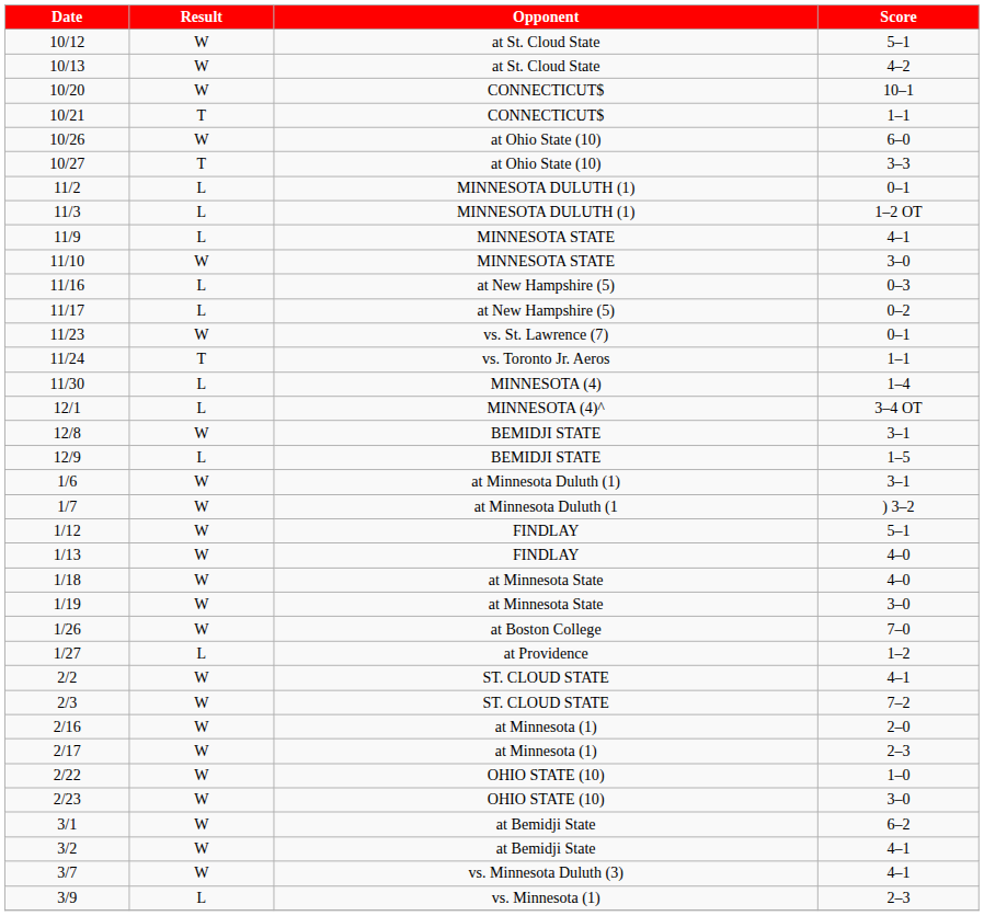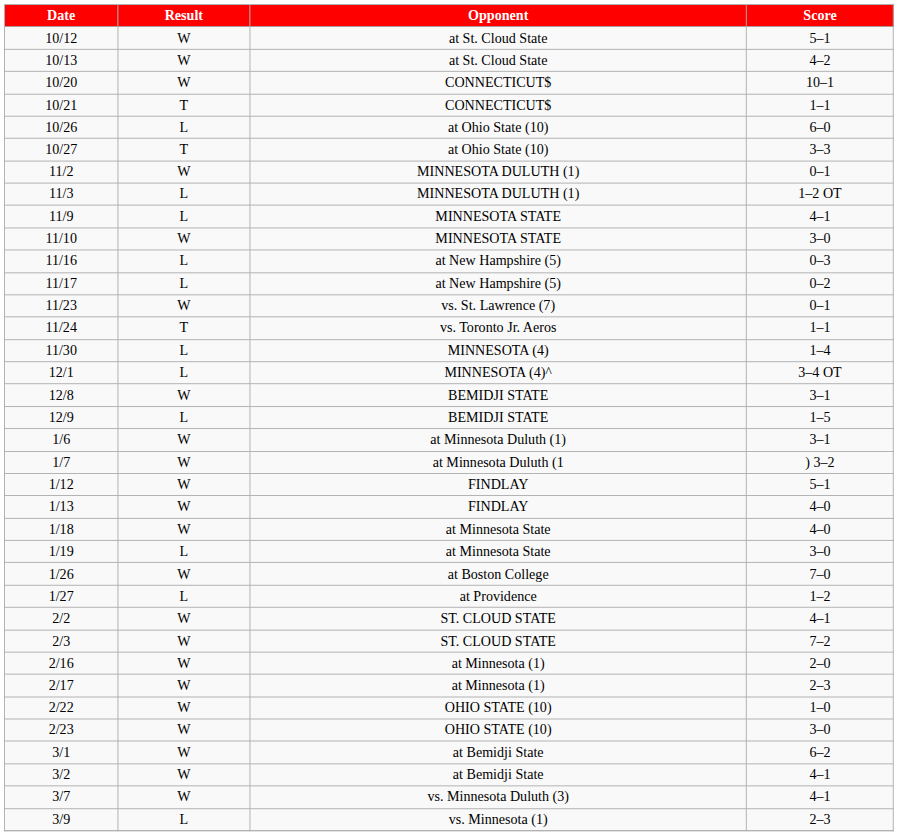 <table class="wikitable" width="80%">
 <tr align="center"  style=" background:red; color:#FFFFFF; ">
 <td><strong>Date</strong></td>
 <td><strong>Result</strong></td>
 <td><strong>Opponent</strong></td>
 <td><strong>Score</strong></td>
 </tr>
 <tr align="center" bgcolor="">
 <td>10/12</td>
 <td>W</td>
 <td>at St. Cloud State</td>
 <td>5–1</td>
 </tr>
 <tr align="center" bgcolor="">
 <td>10/13</td>
 <td>W</td>
 <td>at St. Cloud State</td>
 <td>4–2</td>
 </tr>
 <tr align="center" bgcolor="">
 <td>10/20</td>
 <td>W</td>
 <td>CONNECTICUT$</td>
 <td>10–1</td>
 </tr>
 <tr align="center" bgcolor="">
 <td>10/21</td>
 <td>T</td>
 <td>CONNECTICUT$</td>
 <td>1–1</td>
 </tr>
 <tr align="center" bgcolor="">
 <td>10/26</td>
-<td>W</td>
+<td>L</td>
 <td>at Ohio State (10)</td>
 <td>6–0</td>
 </tr>
 <tr align="center" bgcolor="">
 <td>10/27</td>
 <td>T</td>
 <td>at Ohio State (10)</td>
 <td>3–3</td>
 </tr>
 <tr align="center" bgcolor="">
 <td>11/2</td>
-<td>L</td>
+<td>W</td>
 <td>MINNESOTA DULUTH (1)</td>
 <td>0–1</td>
 </tr>
 <tr align="center" bgcolor="">
 <td>11/3</td>
 <td>L</td>
 <td>MINNESOTA DULUTH (1)</td>
 <td>1–2 OT</td>
 </tr>
 <tr align="center" bgcolor="">
 <td>11/9</td>
 <td>L</td>
 <td>MINNESOTA STATE</td>
 <td>4–1</td>
 </tr>
 <tr align="center" bgcolor="">
 <td>11/10</td>
 <td>W</td>
 <td>MINNESOTA STATE</td>
 <td>3–0</td>
 </tr>
 <tr align="center" bgcolor="">
 <td>11/16</td>
 <td>L</td>
 <td>at New Hampshire (5)</td>
 <td>0–3</td>
 </tr>
 <tr align="center" bgcolor="">
 <td>11/17</td>
 <td>L</td>
 <td>at New Hampshire (5)</td>
 <td>0–2</td>
 </tr>
 <tr align="center" bgcolor="">
 <td>11/23</td>
 <td>W</td>
 <td>vs. St. Lawrence (7)</td>
 <td>0–1</td>
 </tr>
 <tr align="center" bgcolor="">
 <td>11/24</td>
 <td>T</td>
 <td>vs. Toronto Jr. Aeros</td>
 <td>1–1</td>
 </tr>
 <tr align="center" bgcolor="">
 <td>11/30</td>
 <td>L</td>
 <td>MINNESOTA (4)</td>
 <td>1–4</td>
 </tr>
 <tr align="center" bgcolor="">
 <td>12/1</td>
 <td>L</td>
 <td>MINNESOTA (4)^</td>
 <td>3–4 OT</td>
 </tr>
 <tr align="center" bgcolor="">
 <td>12/8</td>
 <td>W</td>
 <td>BEMIDJI STATE</td>
 <td>3–1</td>
 </tr>
 <tr align="center" bgcolor="">
 <td>12/9</td>
 <td>L</td>
 <td>BEMIDJI STATE</td>
 <td>1–5</td>
 </tr>
 <tr align="center" bgcolor="">
 <td>1/6</td>
 <td>W</td>
 <td>at Minnesota Duluth (1)</td>
 <td>3–1</td>
 </tr>
 <tr align="center" bgcolor="">
 <td>1/7</td>
 <td>W</td>
 <td>at Minnesota Duluth (1</td>
 <td>) 3–2</td>
 </tr>
 <tr align="center" bgcolor="">
 <td>1/12</td>
 <td>W</td>
 <td>FINDLAY</td>
 <td>5–1</td>
 </tr>
 <tr align="center" bgcolor="">
 <td>1/13</td>
 <td>W</td>
 <td>FINDLAY</td>
 <td>4–0</td>
 </tr>
 <tr align="center" bgcolor="">
 <td>1/18</td>
 <td>W</td>
 <td>at Minnesota State</td>
 <td>4–0</td>
 </tr>
 <tr align="center" bgcolor="">
 <td>1/19</td>
-<td>W</td>
+<td>L</td>
 <td>at Minnesota State</td>
 <td>3–0</td>
 </tr>
 <tr align="center" bgcolor="">
 <td>1/26</td>
 <td>W</td>
 <td>at Boston College</td>
 <td>7–0</td>
 </tr>
 <tr align="center" bgcolor="">
 <td>1/27</td>
 <td>L</td>
 <td>at Providence</td>
 <td>1–2</td>
 </tr>
 <tr align="center" bgcolor="">
 <td>2/2</td>
 <td>W</td>
 <td>ST. CLOUD STATE</td>
 <td>4–1</td>
 </tr>
 <tr align="center" bgcolor="">
 <td>2/3</td>
 <td>W</td>
 <td>ST. CLOUD STATE</td>
 <td>7–2</td>
 </tr>
 <tr align="center" bgcolor="">
 <td>2/16</td>
 <td>W</td>
 <td>at Minnesota (1)</td>
 <td>2–0</td>
 </tr>
 <tr align="center" bgcolor="">
 <td>2/17</td>
 <td>W</td>
 <td>at Minnesota (1)</td>
 <td>2–3</td>
 </tr>
 <tr align="center" bgcolor="">
 <td>2/22</td>
 <td>W</td>
 <td>OHIO STATE (10)</td>
 <td>1–0</td>
 </tr>
 <tr align="center" bgcolor="">
 <td>2/23</td>
 <td>W</td>
 <td>OHIO STATE (10)</td>
 <td>3–0</td>
 </tr>
 <tr align="center" bgcolor="">
 <td>3/1</td>
 <td>W</td>
 <td>at Bemidji State</td>
 <td>6–2</td>
 </tr>
 <tr align="center" bgcolor="">
 <td>3/2</td>
 <td>W</td>
 <td>at Bemidji State</td>
 <td>4–1</td>
 </tr>
 <tr align="center" bgcolor="">
 <td>3/7</td>
 <td>W</td>
 <td>vs. Minnesota Duluth (3)</td>
 <td>4–1</td>
 </tr>
 <tr align="center" bgcolor="">
 <td>3/9</td>
 <td>L</td>
 <td>vs. Minnesota (1)</td>
 <td>2–3</td>
 </tr>
 <tr align="center" bgcolor="">
 </tr>
 </table>
